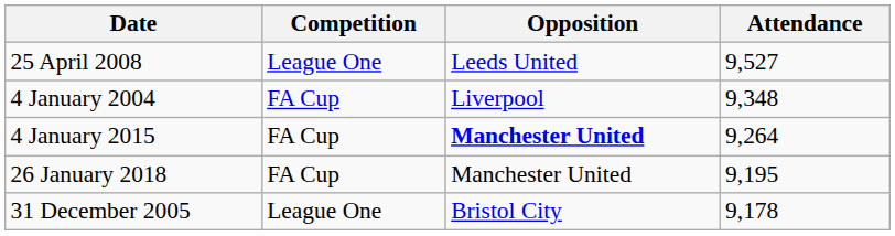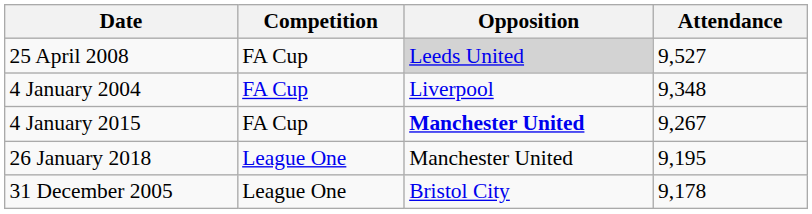 <table class="wikitable sortable" width="600px">
 <tr>
 <th>Date</th>
 <th>Competition</th>
 <th>Opposition</th>
 <th>Attendance</th>
 </tr>
 <tr>
 <td>25 April 2008</td>
-<td><a href='#'>League One</a></td>
-<td><a href='#'>Leeds United</a></td>
+<td>FA Cup</td>
+<td style="background: lightgrey;"><a href='#'>Leeds United</a></td>
 <td>9,527</td>
 </tr>
 <tr>
 <td>4 January 2004</td>
 <td><a href='#'>FA Cup</a></td>
 <td><a href='#'>Liverpool</a></td>
 <td>9,348</td>
 </tr>
 <tr>
 <td>4 January 2015</td>
 <td>FA Cup</td>
 <td><strong><a href='#'>Manchester United</a></strong></td>
-<td>9,264</td>
+<td>9,267</td>
 </tr>
 <tr>
 <td>26 January 2018</td>
-<td>FA Cup</td>
+<td><a href='#'>League One</a></td>
 <td>Manchester United</td>
 <td>9,195</td>
 </tr>
 <tr>
 <td>31 December 2005</td>
 <td>League One</td>
 <td><a href='#'>Bristol City</a></td>
 <td>9,178</td>
 </tr>
 </table>
